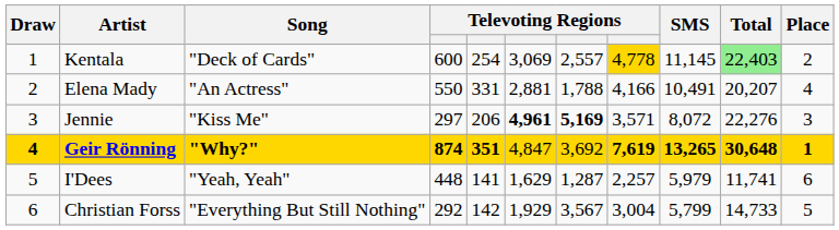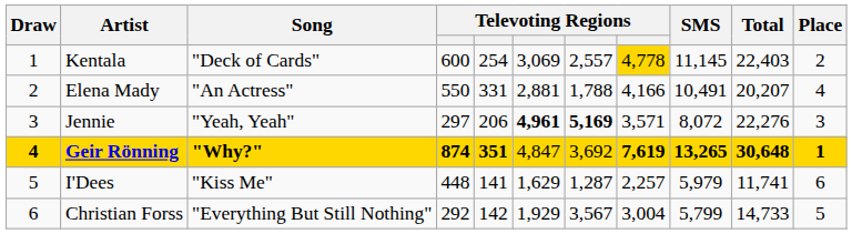 <table class="sortable wikitable" style="margin: 1em auto 1em auto; text-align:center;">
 <tr>
 <th rowspan="2">Draw</th>
 <th rowspan="2">Artist</th>
 <th rowspan="2">Song</th>
 <th colspan="5">Televoting Regions</th>
 <th rowspan="2">SMS</th>
 <th rowspan="2">Total</th>
 <th rowspan="2">Place</th>
 </tr>
 <tr>
 <th><small><abbr></abbr></small></th>
 <th><small><abbr></abbr></small></th>
 <th><small><abbr></abbr></small></th>
 <th><small><abbr></abbr></small></th>
 <th><small><abbr></abbr></small></th>
 </tr>
 <tr>
 <td>1</td>
 <td align="left">Kentala</td>
 <td align="left">"Deck of Cards"</td>
 <td>600</td>
 <td>254</td>
 <td>3,069</td>
 <td>2,557</td>
 <td style="background: gold;">4,778</td>
 <td>11,145</td>
-<td style="background: lightgreen;">22,403</td>
+<td>22,403</td>
 <td>2</td>
 </tr>
 <tr>
 <td>2</td>
 <td align="left">Elena Mady</td>
 <td align="left">"An Actress"</td>
 <td>550</td>
 <td>331</td>
 <td>2,881</td>
 <td>1,788</td>
 <td>4,166</td>
 <td>10,491</td>
 <td>20,207</td>
 <td>4</td>
 </tr>
 <tr>
 <td>3</td>
 <td align="left">Jennie</td>
-<td align="left">"Kiss Me"</td>
+<td align="left">"Yeah, Yeah"</td>
 <td>297</td>
 <td>206</td>
 <td><strong>4,961</strong></td>
 <td><strong>5,169</strong></td>
 <td>3,571</td>
 <td>8,072</td>
 <td>22,276</td>
 <td>3</td>
 </tr>
 <tr style="background:gold;">
 <td><strong>4</strong></td>
 <td align="left"><strong><a href='#'>Geir Rönning</a></strong></td>
 <td align="left"><strong>"Why?"</strong></td>
 <td><strong>874</strong></td>
 <td><strong>351</strong></td>
 <td>4,847</td>
 <td>3,692</td>
 <td><strong>7,619</strong></td>
 <td><strong>13,265</strong></td>
 <td><strong>30,648</strong></td>
 <td><strong>1</strong></td>
 </tr>
 <tr>
 <td>5</td>
 <td align="left">I'Dees</td>
-<td align="left">"Yeah, Yeah"</td>
+<td align="left">"Kiss Me"</td>
 <td>448</td>
 <td>141</td>
 <td>1,629</td>
 <td>1,287</td>
 <td>2,257</td>
 <td>5,979</td>
 <td>11,741</td>
 <td>6</td>
 </tr>
 <tr>
 <td>6</td>
 <td align="left">Christian Forss</td>
 <td align="left">"Everything But Still Nothing"</td>
 <td>292</td>
 <td>142</td>
 <td>1,929</td>
 <td>3,567</td>
 <td>3,004</td>
 <td>5,799</td>
 <td>14,733</td>
 <td>5</td>
 </tr>
 </table>
